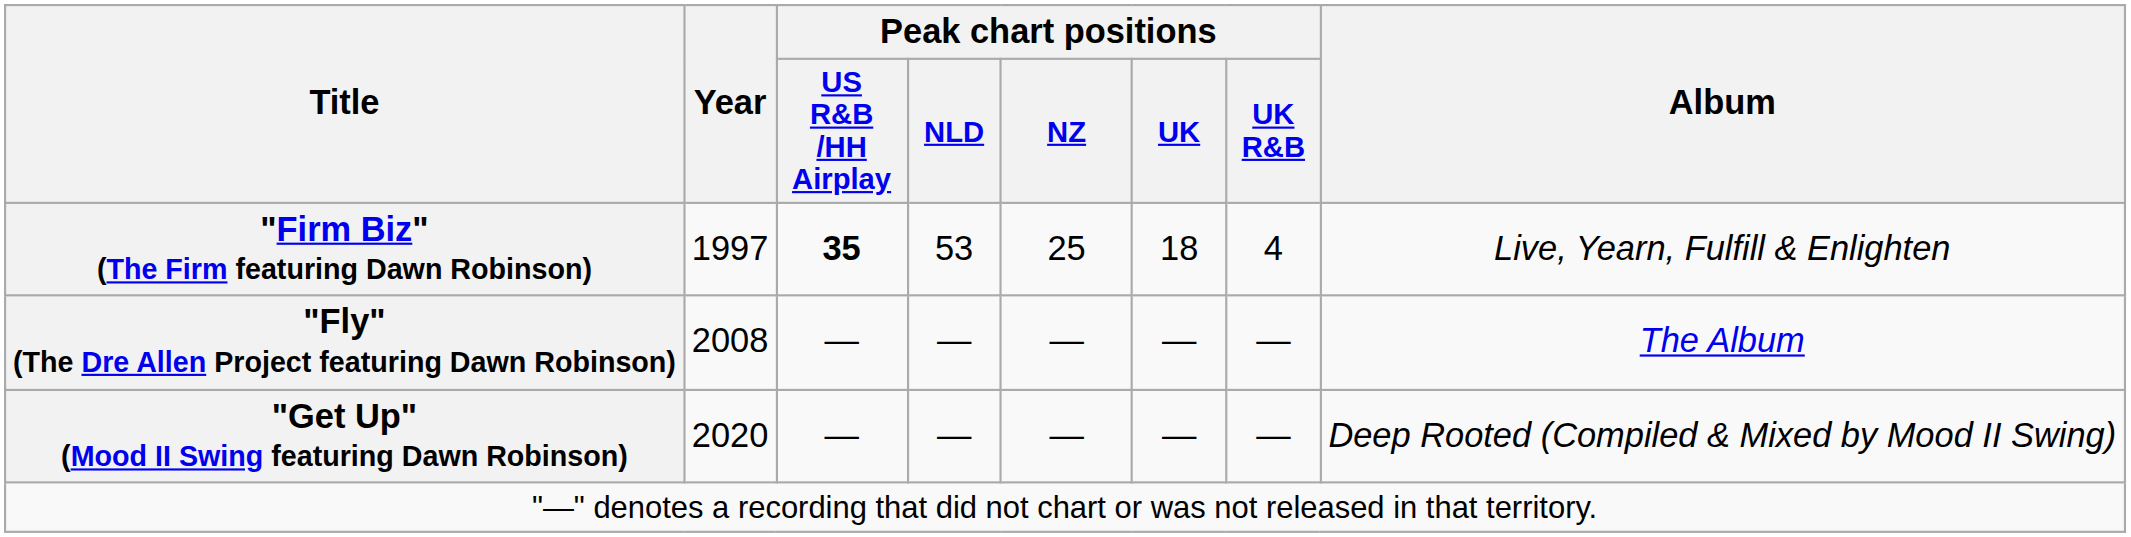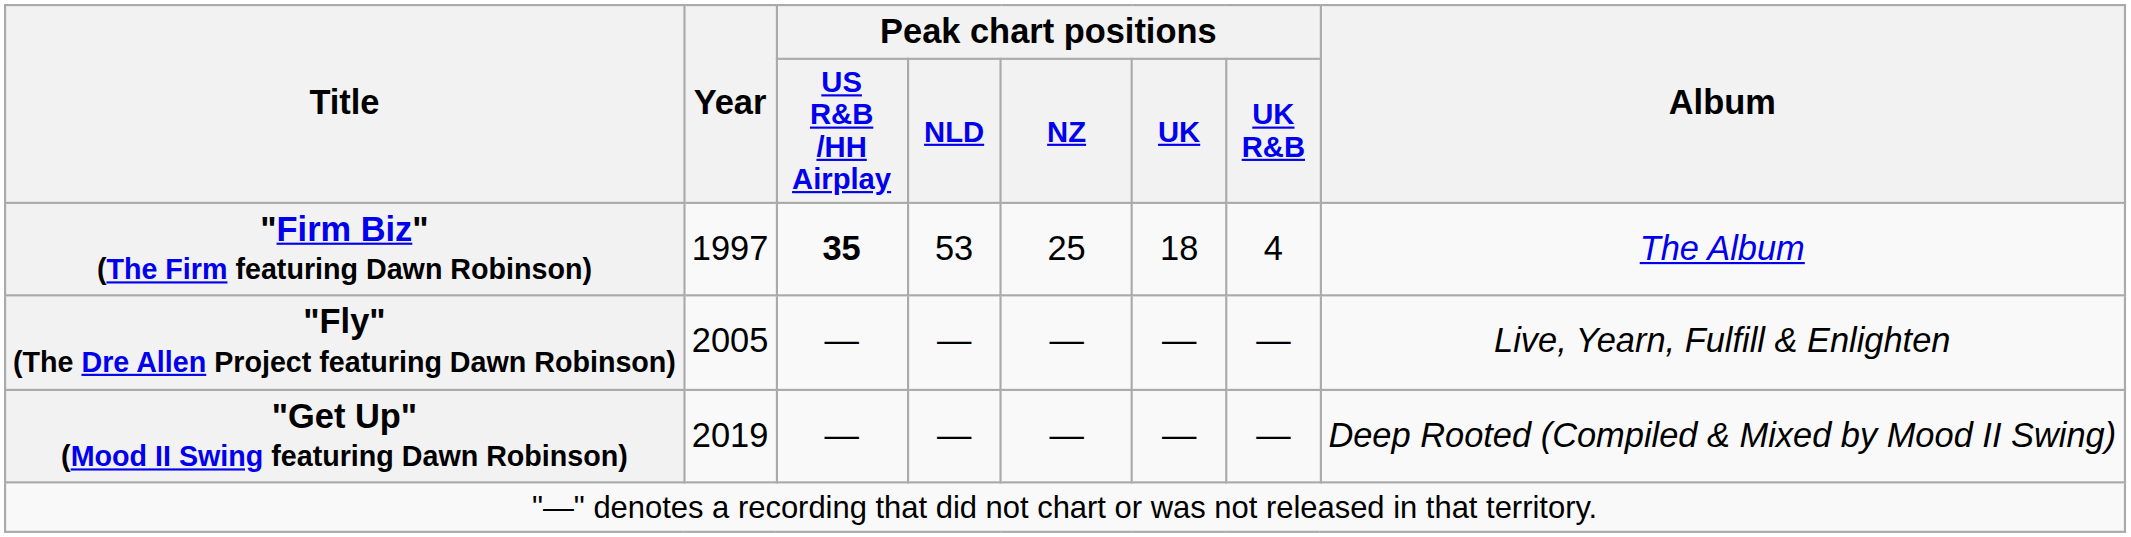 <table class="wikitable plainrowheaders" style="text-align:center;" border="1">
 <tr>
 <th scope="col" rowspan="2">Title</th>
 <th scope="col" rowspan="2">Year</th>
 <th scope="col" colspan="5">Peak chart positions</th>
 <th scope="col" rowspan="2">Album</th>
 </tr>
 <tr>
 <th scope="col" style="width:4em;font-size:85%;"><a href='#'>US<br>R&B<br>/HH<br>Airplay</a><br></th>
 <th scope="col" style="width:2.75em;font-size:85%;"><a href='#'>NLD</a><br></th>
 <th scope="col" style="width:4em;font-size:85%;"><a href='#'>NZ</a><br></th>
 <th scope="col" style="width:2.75em;font-size:85%;"><a href='#'>UK</a><br></th>
 <th scope="col" style="width:2.75em;font-size:85%;"><a href='#'>UK<br>R&B</a><br></th>
 </tr>
 <tr>
 <th scope="row">"<a href='#'>Firm Biz</a>"<br><small>(<a href='#'>The Firm</a> featuring Dawn Robinson)</small></th>
 <td>1997</td>
 <td><strong>35</strong></td>
 <td>53</td>
 <td>25</td>
 <td>18</td>
 <td>4</td>
-<td><em>Live, Yearn, Fulfill & Enlighten</em><br></td>
+<td><em><a href='#'>The Album</a></em></td>
 </tr>
 <tr>
 <th scope="row">"Fly"<br><small>(The <a href='#'>Dre Allen</a> Project featuring Dawn Robinson)</small></th>
-<td>2008</td>
+<td>2005</td>
 <td>—</td>
 <td>—</td>
 <td>—</td>
 <td>—</td>
 <td>—</td>
-<td><em><a href='#'>The Album</a></em></td>
+<td><em>Live, Yearn, Fulfill & Enlighten</em><br></td>
 </tr>
 <tr>
 <th scope="row">"Get Up"<br><small>(<a href='#'>Mood II Swing</a> featuring Dawn Robinson)</small></th>
-<td>2020</td>
+<td>2019</td>
 <td>—</td>
 <td>—</td>
 <td>—</td>
 <td>—</td>
 <td>—</td>
 <td><em>Deep Rooted (Compiled & Mixed by Mood II Swing)</em></td>
 </tr>
 <tr>
 <td colspan="21" style="font-size:90%">"—" denotes a recording that did not chart or was not released in that territory.</td>
 </tr>
 </table>
